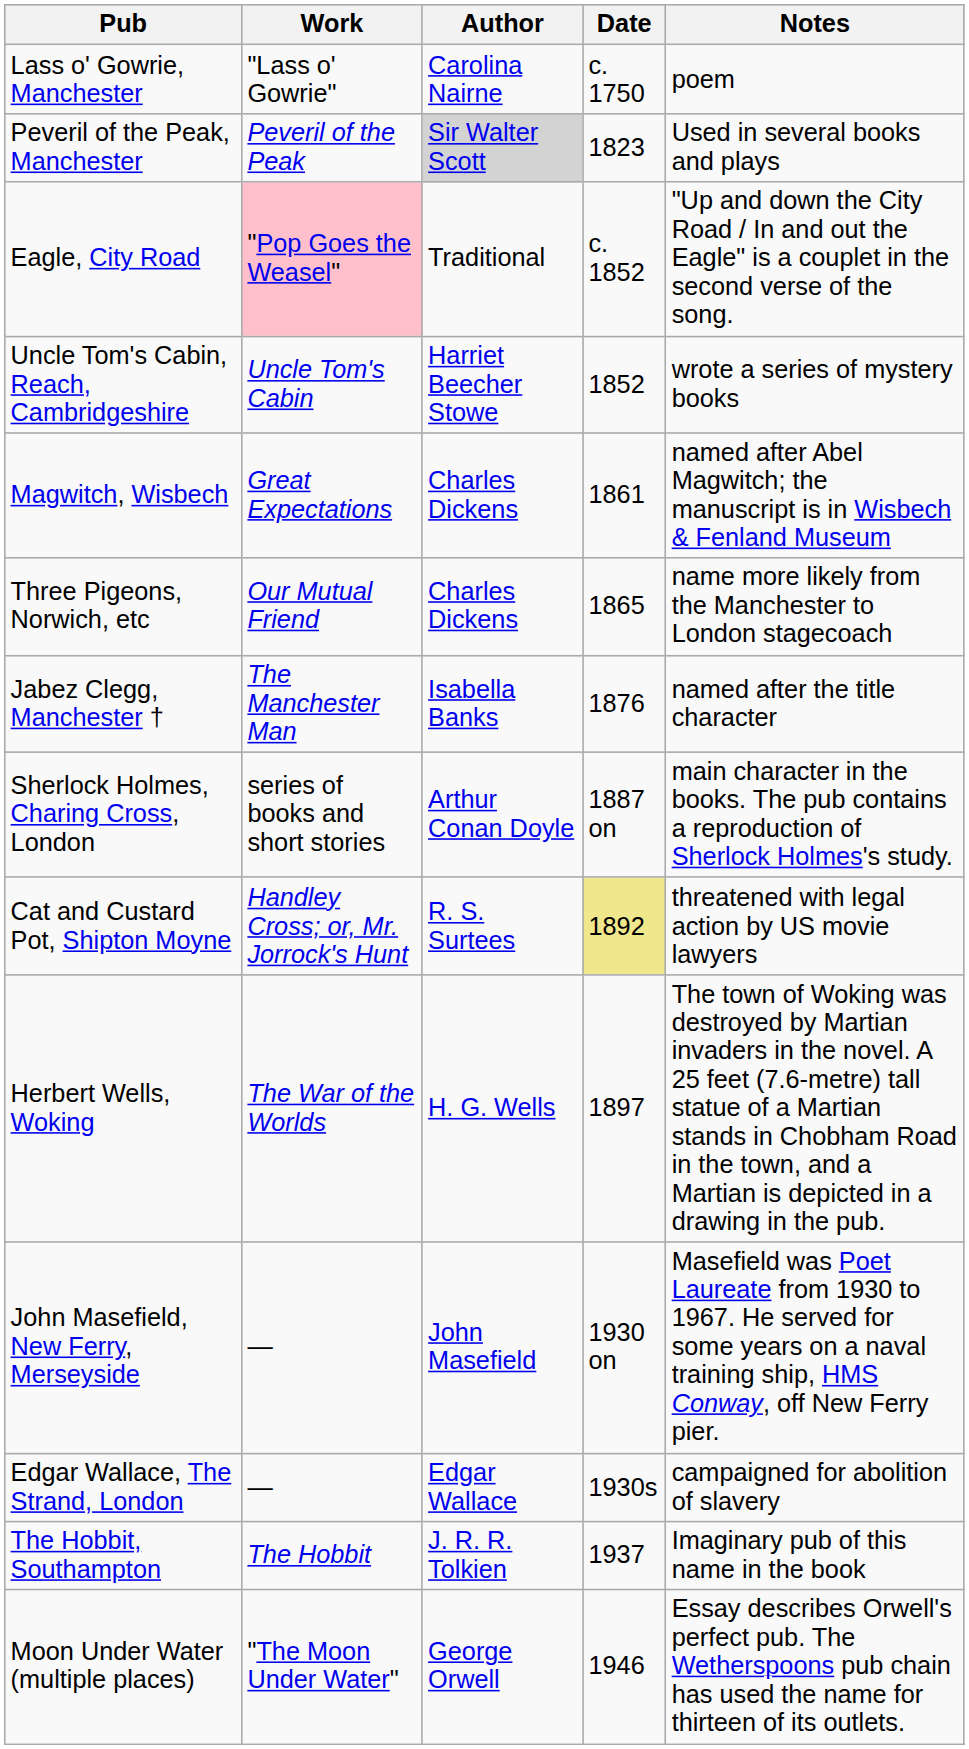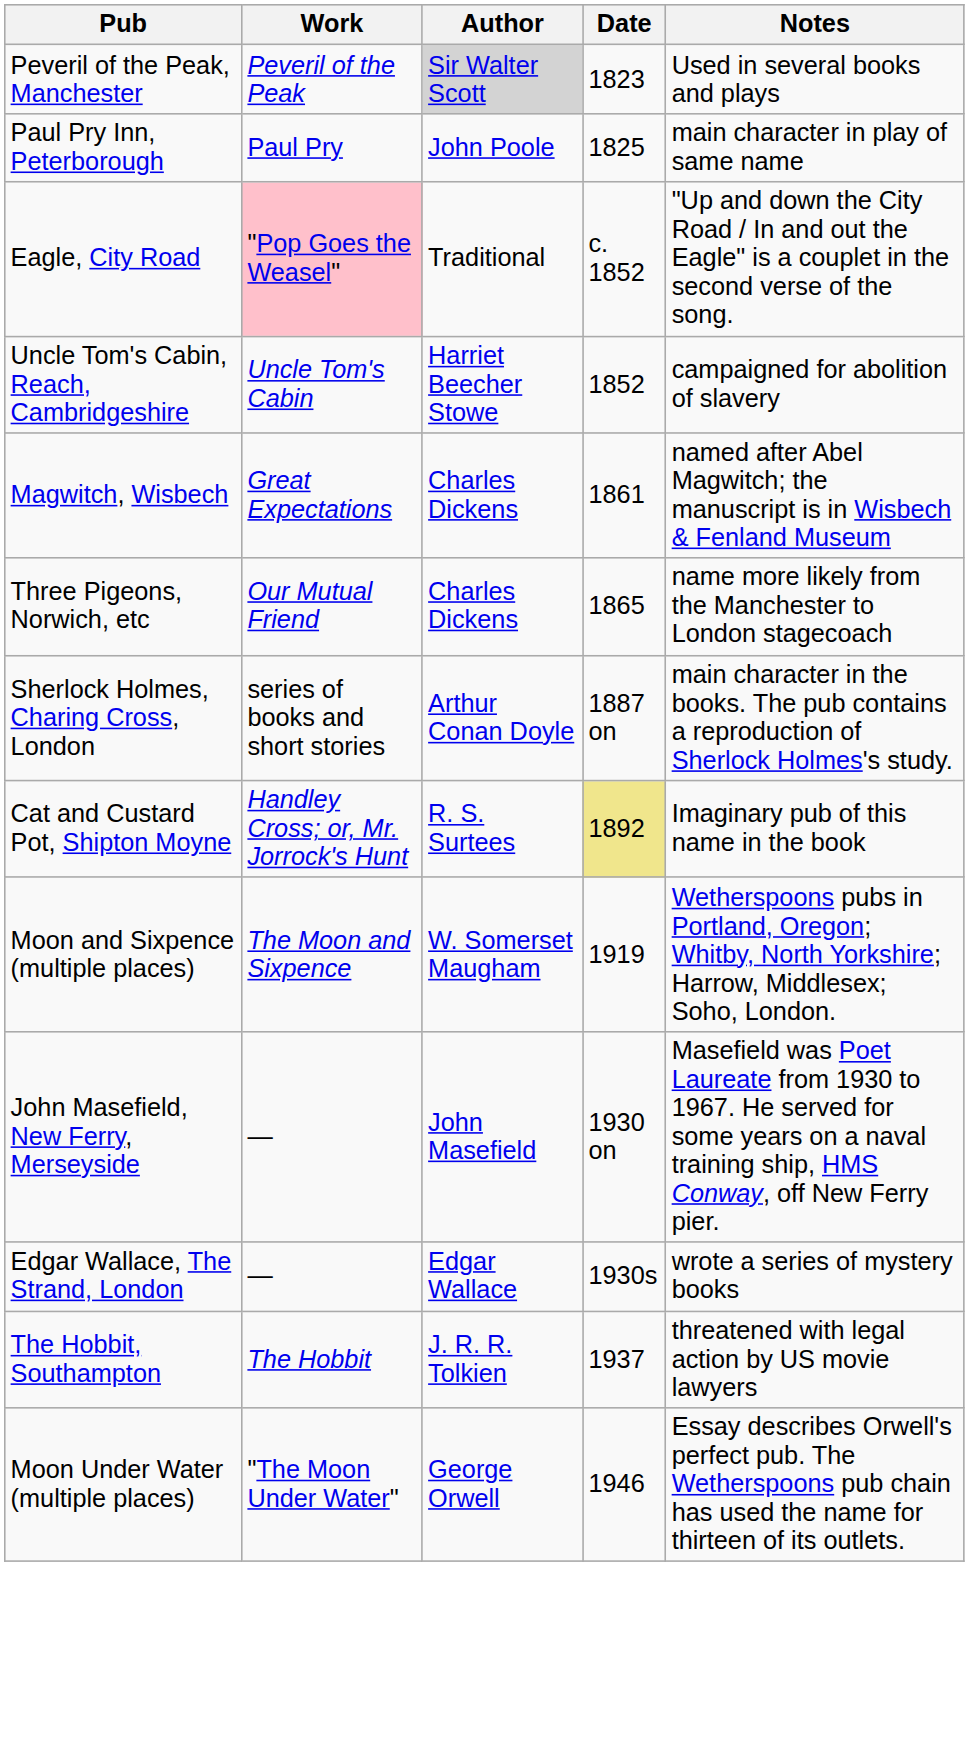 <table class="wikitable sortable">
 <tr>
 <th style="width: 225px;">Pub</th>
 <th style="width: 150px;">Work</th>
 <th style="width: 150px;">Author</th>
 <th style="width:  50px;">Date</th>
 <th style="width: 400px;">Notes</th>
 </tr>
 <tr>
-<td>Lass o' Gowrie, <a href='#'>Manchester</a></td>
-<td>"Lass o' Gowrie"</td>
-<td><a href='#'>Carolina Nairne</a></td>
-<td>c. 1750</td>
-<td>poem</td>
-</tr>
-<tr>
 <td>Peveril of the Peak, <a href='#'>Manchester</a></td>
 <td><em><a href='#'>Peveril of the Peak</a></em></td>
 <td style="background: lightgrey;"><a href='#'>Sir Walter Scott</a></td>
 <td>1823</td>
 <td>Used in several books and plays</td>
+</tr>
+<tr>
+<td>Paul Pry Inn, <a href='#'>Peterborough</a></td>
+<td><a href='#'>Paul Pry</a></td>
+<td><a href='#'>John Poole</a></td>
+<td>1825</td>
+<td>main character in play of same name</td>
 </tr>
 <tr>
 <td>Eagle, <a href='#'>City Road</a></td>
 <td style="background: pink;">"<a href='#'>Pop Goes the Weasel</a>"</td>
 <td>Traditional</td>
 <td>c. 1852</td>
 <td>"Up and down the City Road / In and out the Eagle" is a couplet in the second verse of the song.</td>
 </tr>
 <tr>
 <td>Uncle Tom's Cabin, <a href='#'>Reach, Cambridgeshire</a></td>
 <td><em><a href='#'>Uncle Tom's Cabin</a></em></td>
 <td><a href='#'>Harriet Beecher Stowe</a></td>
 <td>1852</td>
-<td>wrote a series of mystery books</td>
+<td>campaigned for abolition of slavery</td>
 </tr>
 <tr>
 <td><a href='#'>Magwitch</a>, <a href='#'>Wisbech</a></td>
 <td><em><a href='#'>Great Expectations</a></em></td>
 <td><a href='#'>Charles Dickens</a></td>
 <td>1861</td>
 <td>named after Abel Magwitch; the manuscript is in <a href='#'>Wisbech & Fenland Museum</a></td>
 </tr>
 <tr>
 <td>Three Pigeons, Norwich, etc</td>
 <td><em><a href='#'>Our Mutual Friend</a></em></td>
 <td><a href='#'>Charles Dickens</a></td>
 <td>1865</td>
 <td>name more likely from the Manchester to London stagecoach</td>
 </tr>
 <tr>
-<td>Jabez Clegg, <a href='#'>Manchester</a> †</td>
-<td><em><a href='#'>The Manchester Man</a></em></td>
-<td><a href='#'>Isabella Banks</a></td>
-<td>1876</td>
-<td>named after the title character</td>
-</tr>
-<tr>
 <td>Sherlock Holmes, <a href='#'>Charing Cross</a>, London</td>
 <td>series of books and short stories</td>
 <td><a href='#'>Arthur Conan Doyle</a></td>
 <td>1887 on</td>
 <td>main character in the books. The pub contains a reproduction of <a href='#'>Sherlock Holmes</a>'s study.</td>
 </tr>
 <tr>
 <td>Cat and Custard Pot, <a href='#'>Shipton Moyne</a></td>
 <td><em><a href='#'>Handley Cross; or, Mr. Jorrock's Hunt</a></em></td>
 <td><a href='#'>R. S. Surtees</a></td>
 <td style="background: khaki;">1892</td>
-<td>threatened with legal action by US movie lawyers</td>
+<td>Imaginary pub of this name in the book</td>
 </tr>
 <tr>
-<td>Herbert Wells, <a href='#'>Woking</a></td>
-<td><em><a href='#'>The War of the Worlds</a></em></td>
-<td><a href='#'>H. G. Wells</a></td>
-<td>1897</td>
-<td>The town of Woking was destroyed by Martian invaders in the novel. A 25 feet (7.6-metre) tall statue of a Martian stands in Chobham Road in the town, and a Martian is depicted in a drawing in the pub.</td>
+<td>Moon and Sixpence (multiple places)</td>
+<td><em><a href='#'>The Moon and Sixpence</a></em></td>
+<td><a href='#'>W. Somerset Maugham</a></td>
+<td>1919</td>
+<td><a href='#'>Wetherspoons</a> pubs in <a href='#'>Portland, Oregon</a>; <a href='#'>Whitby, North Yorkshire</a>; Harrow, Middlesex; Soho, London.</td>
 </tr>
 <tr>
 <td>John Masefield, <a href='#'>New Ferry</a>, <a href='#'>Merseyside</a></td>
 <td>—</td>
 <td><a href='#'>John Masefield</a></td>
 <td>1930 on</td>
 <td>Masefield was <a href='#'>Poet Laureate</a> from 1930 to 1967. He served for some years on a naval training ship, <a href='#'>HMS <em>Conway</em></a>, off New Ferry pier.</td>
 </tr>
 <tr>
 <td>Edgar Wallace, <a href='#'>The Strand, London</a></td>
 <td>—</td>
 <td><a href='#'>Edgar Wallace</a></td>
 <td>1930s</td>
-<td>campaigned for abolition of slavery</td>
+<td>wrote a series of mystery books</td>
 </tr>
 <tr>
 <td><a href='#'>The Hobbit, Southampton</a></td>
 <td><em><a href='#'>The Hobbit</a></em></td>
 <td><a href='#'>J. R. R. Tolkien</a></td>
 <td>1937</td>
-<td>Imaginary pub of this name in the book</td>
+<td>threatened with legal action by US movie lawyers</td>
 </tr>
 <tr>
 <td>Moon Under Water (multiple places)</td>
 <td>"<a href='#'>The Moon Under Water</a>"</td>
 <td><a href='#'>George Orwell</a></td>
 <td>1946</td>
 <td>Essay describes Orwell's perfect pub. The <a href='#'>Wetherspoons</a> pub chain has used the name for thirteen of its outlets.</td>
 </tr>
 </table>
